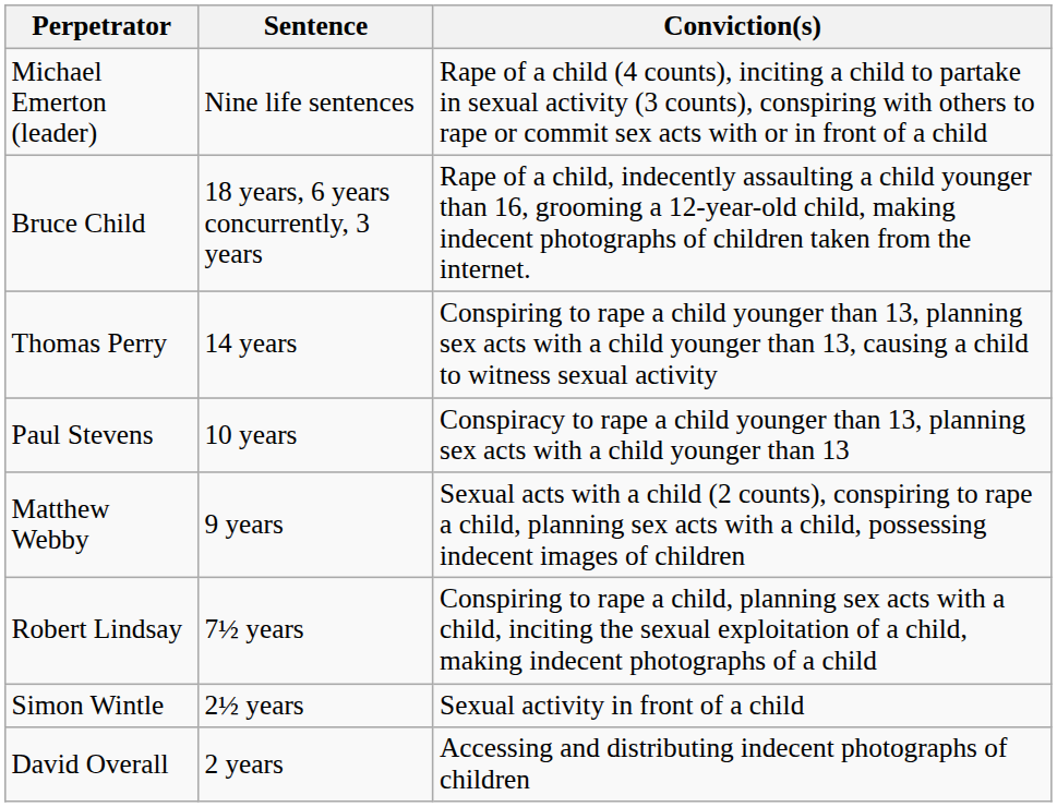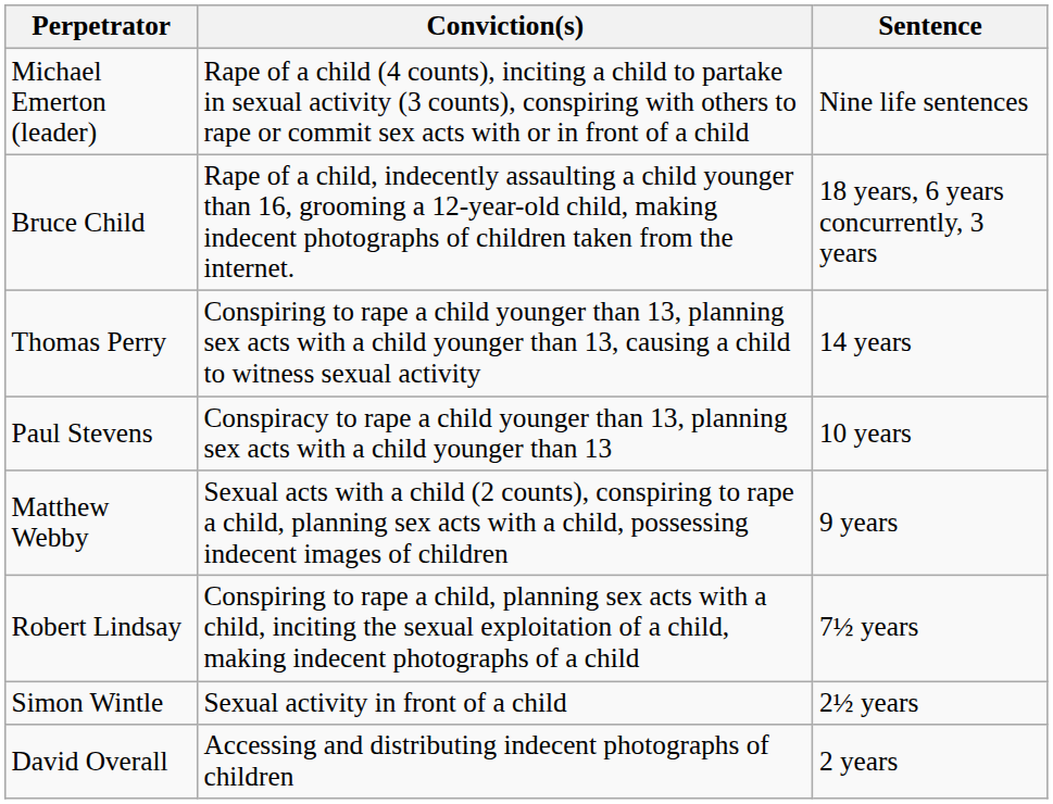 <table class="wikitable">
 <tr>
 <th>Perpetrator</th>
+<th>Conviction(s)</th>
 <th>Sentence</th>
-<th>Conviction(s)</th>
 </tr>
 <tr>
 <td>Michael Emerton (leader)</td>
+<td>Rape of a child (4 counts), inciting a child to partake in sexual activity (3 counts), conspiring with others to rape or commit sex acts with or in front of a child</td>
 <td>Nine life sentences</td>
-<td>Rape of a child (4 counts), inciting a child to partake in sexual activity (3 counts), conspiring with others to rape or commit sex acts with or in front of a child</td>
 </tr>
 <tr>
 <td>Bruce Child</td>
+<td>Rape of a child, indecently assaulting a child younger than 16, grooming a 12-year-old child, making indecent photographs of children taken from the internet.</td>
 <td>18 years, 6 years concurrently, 3 years</td>
-<td>Rape of a child, indecently assaulting a child younger than 16, grooming a 12-year-old child, making indecent photographs of children taken from the internet.</td>
 </tr>
 <tr>
 <td>Thomas Perry</td>
+<td>Conspiring to rape a child younger than 13, planning sex acts with a child younger than 13, causing a child to witness sexual activity</td>
 <td>14 years</td>
-<td>Conspiring to rape a child younger than 13, planning sex acts with a child younger than 13, causing a child to witness sexual activity</td>
 </tr>
 <tr>
 <td>Paul Stevens</td>
+<td>Conspiracy to rape a child younger than 13, planning sex acts with a child younger than 13</td>
 <td>10 years</td>
-<td>Conspiracy to rape a child younger than 13, planning sex acts with a child younger than 13</td>
 </tr>
 <tr>
 <td>Matthew Webby</td>
+<td>Sexual acts with a child (2 counts), conspiring to rape a child, planning sex acts with a child, possessing indecent images of children</td>
 <td>9 years</td>
-<td>Sexual acts with a child (2 counts), conspiring to rape a child, planning sex acts with a child, possessing indecent images of children</td>
 </tr>
 <tr>
 <td>Robert Lindsay</td>
+<td>Conspiring to rape a child, planning sex acts with a child, inciting the sexual exploitation of a child, making indecent photographs of a child</td>
 <td>7½ years</td>
-<td>Conspiring to rape a child, planning sex acts with a child, inciting the sexual exploitation of a child, making indecent photographs of a child</td>
 </tr>
 <tr>
 <td>Simon Wintle</td>
+<td>Sexual activity in front of a child</td>
 <td>2½ years</td>
-<td>Sexual activity in front of a child</td>
 </tr>
 <tr>
 <td>David Overall</td>
+<td>Accessing and distributing indecent photographs of children</td>
 <td>2 years</td>
-<td>Accessing and distributing indecent photographs of children</td>
 </tr>
 </table>
